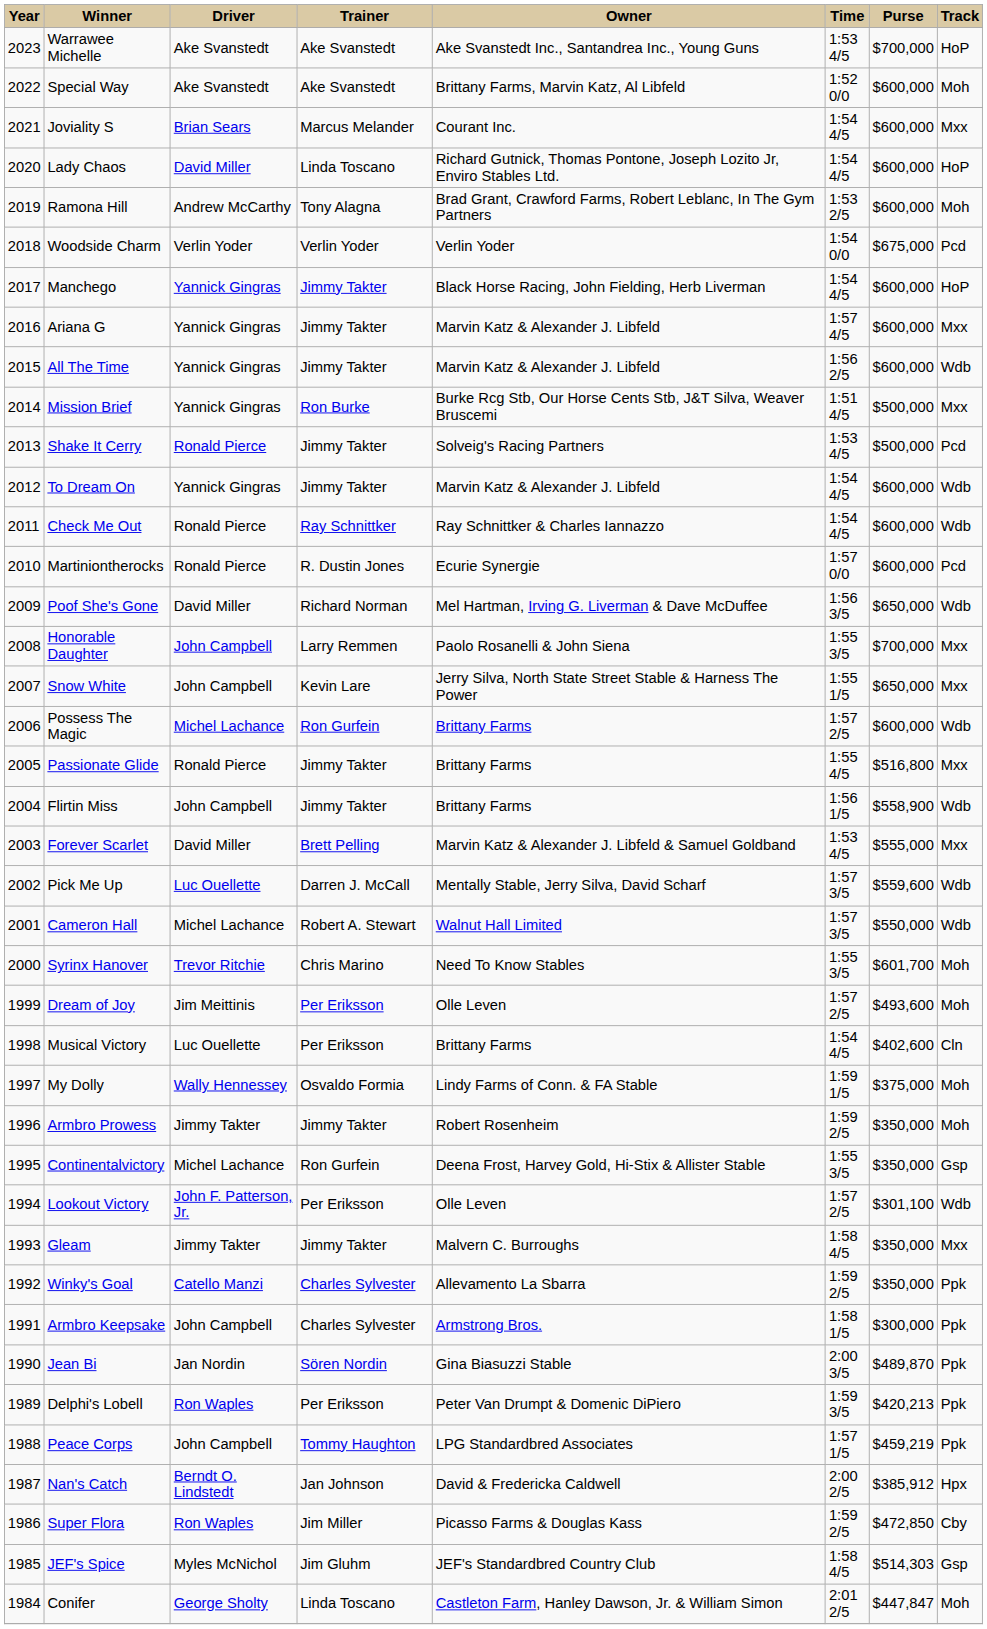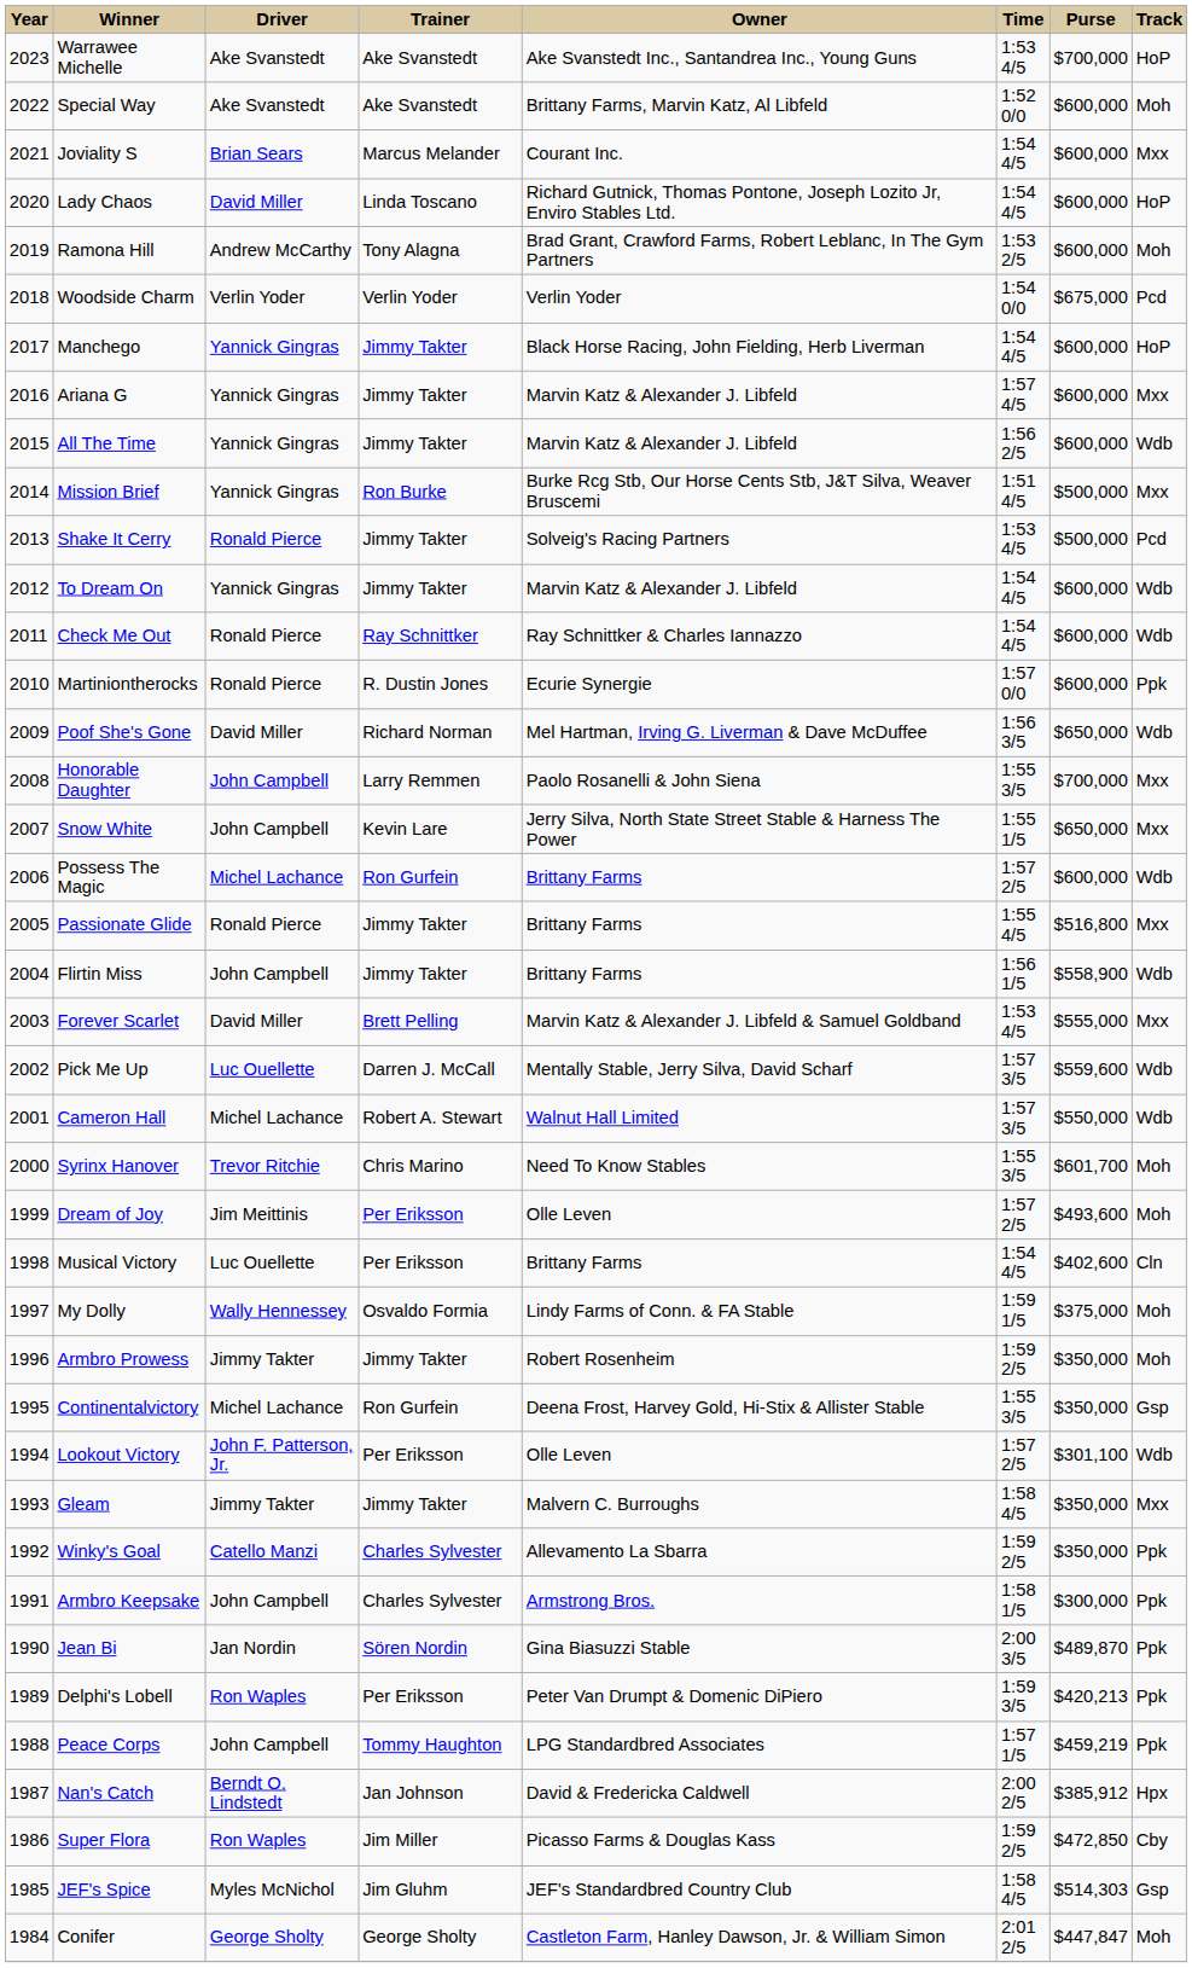 <table class="wikitable sortable">
 <tr>
 <th style="background-color:#DACAA5; width:25px">Year<br></th>
 <th style="background-color:#DACAA5; width:130px">Winner<br></th>
 <th style="background-color:#DACAA5; width:130px">Driver<br></th>
 <th style="background-color:#DACAA5; width:140px">Trainer<br></th>
 <th style="background-color:#DACAA5; width:420px">Owner<br></th>
 <th style="background-color:#DACAA5; width:40px">Time <br></th>
 <th style="background-color:#DACAA5; width:40px">Purse<br></th>
 <th style="background-color:#DACAA5; width:25px">Track<br></th>
 </tr>
 <tr>
 <td>2023</td>
 <td>Warrawee Michelle</td>
 <td>Ake Svanstedt</td>
 <td>Ake Svanstedt</td>
 <td>Ake Svanstedt Inc., Santandrea Inc., Young Guns</td>
 <td>1:53 4/5</td>
 <td>$700,000</td>
 <td>HoP</td>
 </tr>
 <tr>
 <td>2022</td>
 <td>Special Way</td>
 <td>Ake Svanstedt</td>
 <td>Ake Svanstedt</td>
 <td>Brittany Farms, Marvin Katz, Al Libfeld</td>
 <td>1:52 0/0</td>
 <td>$600,000</td>
 <td>Moh</td>
 </tr>
 <tr>
 <td>2021</td>
 <td>Joviality S</td>
 <td><a href='#'>Brian Sears</a></td>
 <td>Marcus Melander</td>
 <td>Courant Inc.</td>
 <td>1:54 4/5</td>
 <td>$600,000</td>
 <td>Mxx</td>
 </tr>
 <tr>
 <td>2020</td>
 <td>Lady Chaos</td>
 <td><a href='#'>David Miller</a></td>
 <td>Linda Toscano</td>
 <td>Richard Gutnick, Thomas Pontone, Joseph Lozito Jr, Enviro Stables Ltd.</td>
 <td>1:54 4/5</td>
 <td>$600,000</td>
 <td>HoP</td>
 </tr>
 <tr>
 <td>2019</td>
 <td>Ramona Hill</td>
 <td>Andrew McCarthy</td>
 <td>Tony Alagna</td>
 <td>Brad Grant, Crawford Farms, Robert Leblanc, In The Gym Partners</td>
 <td>1:53 2/5</td>
 <td>$600,000</td>
 <td>Moh</td>
 </tr>
 <tr>
 <td>2018</td>
 <td>Woodside Charm</td>
 <td>Verlin Yoder</td>
 <td>Verlin Yoder</td>
 <td>Verlin Yoder</td>
 <td>1:54 0/0</td>
 <td>$675,000</td>
 <td>Pcd</td>
 </tr>
 <tr>
 <td>2017</td>
 <td>Manchego</td>
 <td><a href='#'>Yannick Gingras</a></td>
 <td><a href='#'>Jimmy Takter</a></td>
 <td>Black Horse Racing, John Fielding, Herb Liverman</td>
 <td>1:54 4/5</td>
 <td>$600,000</td>
 <td>HoP</td>
 </tr>
 <tr>
 <td>2016</td>
 <td>Ariana G</td>
 <td>Yannick Gingras</td>
 <td>Jimmy Takter</td>
 <td>Marvin Katz & Alexander J. Libfeld</td>
 <td>1:57 4/5</td>
 <td>$600,000</td>
 <td>Mxx</td>
 </tr>
 <tr>
 <td>2015</td>
 <td><a href='#'>All The Time</a></td>
 <td>Yannick Gingras</td>
 <td>Jimmy Takter</td>
 <td>Marvin Katz & Alexander J. Libfeld</td>
 <td>1:56 2/5</td>
 <td>$600,000</td>
 <td>Wdb</td>
 </tr>
 <tr>
 <td>2014</td>
 <td><a href='#'>Mission Brief</a></td>
 <td>Yannick Gingras</td>
 <td><a href='#'>Ron Burke</a></td>
 <td>Burke Rcg Stb, Our Horse Cents Stb, J&T Silva, Weaver Bruscemi</td>
 <td>1:51 4/5</td>
 <td>$500,000</td>
 <td>Mxx</td>
 </tr>
 <tr>
 <td>2013</td>
 <td><a href='#'>Shake It Cerry</a></td>
 <td><a href='#'>Ronald Pierce</a></td>
 <td>Jimmy Takter</td>
 <td>Solveig's Racing Partners</td>
 <td>1:53 4/5</td>
 <td>$500,000</td>
 <td>Pcd</td>
 </tr>
 <tr>
 <td>2012</td>
 <td><a href='#'>To Dream On</a></td>
 <td>Yannick Gingras</td>
 <td>Jimmy Takter</td>
 <td>Marvin Katz & Alexander J. Libfeld</td>
 <td>1:54 4/5</td>
 <td>$600,000</td>
 <td>Wdb</td>
 </tr>
 <tr>
 <td>2011</td>
 <td><a href='#'>Check Me Out</a></td>
 <td>Ronald Pierce</td>
 <td><a href='#'>Ray Schnittker</a></td>
 <td>Ray Schnittker & Charles Iannazzo</td>
 <td>1:54 4/5</td>
 <td>$600,000</td>
 <td>Wdb</td>
 </tr>
 <tr>
 <td>2010</td>
 <td>Martiniontherocks</td>
 <td>Ronald Pierce</td>
 <td>R. Dustin Jones</td>
 <td>Ecurie Synergie</td>
 <td>1:57 0/0</td>
 <td>$600,000</td>
-<td>Pcd</td>
+<td>Ppk</td>
 </tr>
 <tr>
 <td>2009</td>
 <td><a href='#'>Poof She's Gone</a></td>
 <td>David Miller</td>
 <td>Richard Norman</td>
 <td>Mel Hartman, <a href='#'>Irving G. Liverman</a> & Dave McDuffee</td>
 <td>1:56 3/5</td>
 <td>$650,000</td>
 <td>Wdb</td>
 </tr>
 <tr>
 <td>2008</td>
 <td><a href='#'>Honorable Daughter</a></td>
 <td><a href='#'>John Campbell</a></td>
 <td>Larry Remmen</td>
 <td>Paolo Rosanelli & John Siena</td>
 <td>1:55 3/5</td>
 <td>$700,000</td>
 <td>Mxx</td>
 </tr>
 <tr>
 <td>2007</td>
 <td><a href='#'>Snow White</a></td>
 <td>John Campbell</td>
 <td>Kevin Lare</td>
 <td>Jerry Silva, North State Street Stable & Harness The Power</td>
 <td>1:55 1/5</td>
 <td>$650,000</td>
 <td>Mxx</td>
 </tr>
 <tr>
 <td>2006</td>
 <td>Possess The Magic</td>
 <td><a href='#'>Michel Lachance</a></td>
 <td><a href='#'>Ron Gurfein</a></td>
 <td><a href='#'>Brittany Farms</a></td>
 <td>1:57 2/5</td>
 <td>$600,000</td>
 <td>Wdb</td>
 </tr>
 <tr>
 <td>2005</td>
 <td><a href='#'>Passionate Glide</a></td>
 <td>Ronald Pierce</td>
 <td>Jimmy Takter</td>
 <td>Brittany Farms</td>
 <td>1:55 4/5</td>
 <td>$516,800</td>
 <td>Mxx</td>
 </tr>
 <tr>
 <td>2004</td>
 <td>Flirtin Miss</td>
 <td>John Campbell</td>
 <td>Jimmy Takter</td>
 <td>Brittany Farms</td>
 <td>1:56 1/5</td>
 <td>$558,900</td>
 <td>Wdb</td>
 </tr>
 <tr>
 <td>2003</td>
 <td><a href='#'>Forever Scarlet</a></td>
 <td>David Miller</td>
 <td><a href='#'>Brett Pelling</a></td>
 <td>Marvin Katz & Alexander J. Libfeld & Samuel Goldband</td>
 <td>1:53 4/5</td>
 <td>$555,000</td>
 <td>Mxx</td>
 </tr>
 <tr>
 <td>2002</td>
 <td>Pick Me Up</td>
 <td><a href='#'>Luc Ouellette</a></td>
 <td>Darren J. McCall</td>
 <td>Mentally Stable, Jerry Silva, David Scharf</td>
 <td>1:57 3/5</td>
 <td>$559,600</td>
 <td>Wdb</td>
 </tr>
 <tr>
 <td>2001</td>
 <td><a href='#'>Cameron Hall</a></td>
 <td>Michel Lachance</td>
 <td>Robert A. Stewart</td>
 <td><a href='#'>Walnut Hall Limited</a></td>
 <td>1:57 3/5</td>
 <td>$550,000</td>
 <td>Wdb</td>
 </tr>
 <tr>
 <td>2000</td>
 <td><a href='#'>Syrinx Hanover</a></td>
 <td><a href='#'>Trevor Ritchie</a></td>
 <td>Chris Marino</td>
 <td>Need To Know Stables</td>
 <td>1:55 3/5</td>
 <td>$601,700</td>
 <td>Moh</td>
 </tr>
 <tr>
 <td>1999</td>
 <td><a href='#'>Dream of Joy</a></td>
 <td>Jim Meittinis</td>
 <td><a href='#'>Per Eriksson</a></td>
 <td>Olle Leven</td>
 <td>1:57 2/5</td>
 <td>$493,600</td>
 <td>Moh</td>
 </tr>
 <tr>
 <td>1998</td>
 <td>Musical Victory</td>
 <td>Luc Ouellette</td>
 <td>Per Eriksson</td>
 <td>Brittany Farms</td>
 <td>1:54 4/5</td>
 <td>$402,600</td>
 <td>Cln</td>
 </tr>
 <tr>
 <td>1997</td>
 <td>My Dolly</td>
 <td><a href='#'>Wally Hennessey</a></td>
 <td>Osvaldo Formia</td>
 <td>Lindy Farms of Conn. & FA Stable</td>
 <td>1:59 1/5</td>
 <td>$375,000</td>
 <td>Moh</td>
 </tr>
 <tr>
 <td>1996</td>
 <td><a href='#'>Armbro Prowess</a></td>
 <td>Jimmy Takter</td>
 <td>Jimmy Takter</td>
 <td>Robert Rosenheim</td>
 <td>1:59 2/5</td>
 <td>$350,000</td>
 <td>Moh</td>
 </tr>
 <tr>
 <td>1995</td>
 <td><a href='#'>Continentalvictory</a></td>
 <td>Michel Lachance</td>
 <td>Ron Gurfein</td>
 <td>Deena Frost, Harvey Gold, Hi-Stix & Allister Stable</td>
 <td>1:55 3/5</td>
 <td>$350,000</td>
 <td>Gsp</td>
 </tr>
 <tr>
 <td>1994</td>
 <td><a href='#'>Lookout Victory</a></td>
 <td><a href='#'>John F. Patterson, Jr.</a></td>
 <td>Per Eriksson</td>
 <td>Olle Leven</td>
 <td>1:57 2/5</td>
 <td>$301,100</td>
 <td>Wdb</td>
 </tr>
 <tr>
 <td>1993</td>
 <td><a href='#'>Gleam</a></td>
 <td>Jimmy Takter</td>
 <td>Jimmy Takter</td>
 <td>Malvern C. Burroughs</td>
 <td>1:58 4/5</td>
 <td>$350,000</td>
 <td>Mxx</td>
 </tr>
 <tr>
 <td>1992</td>
 <td><a href='#'>Winky's Goal</a></td>
 <td><a href='#'>Catello Manzi</a></td>
 <td><a href='#'>Charles Sylvester</a></td>
 <td>Allevamento La Sbarra</td>
 <td>1:59 2/5</td>
 <td>$350,000</td>
 <td>Ppk</td>
 </tr>
 <tr>
 <td>1991</td>
 <td><a href='#'>Armbro Keepsake</a></td>
 <td>John Campbell</td>
 <td>Charles Sylvester</td>
 <td><a href='#'>Armstrong Bros.</a></td>
 <td>1:58 1/5</td>
 <td>$300,000</td>
 <td>Ppk</td>
 </tr>
 <tr>
 <td>1990</td>
 <td><a href='#'>Jean Bi</a></td>
 <td>Jan Nordin</td>
 <td><a href='#'>Sören Nordin</a></td>
 <td>Gina Biasuzzi Stable</td>
 <td>2:00 3/5</td>
 <td>$489,870</td>
 <td>Ppk</td>
 </tr>
 <tr>
 <td>1989</td>
 <td>Delphi's Lobell</td>
 <td><a href='#'>Ron Waples</a></td>
 <td>Per Eriksson</td>
 <td>Peter Van Drumpt & Domenic DiPiero</td>
 <td>1:59 3/5</td>
 <td>$420,213</td>
 <td>Ppk</td>
 </tr>
 <tr>
 <td>1988</td>
 <td><a href='#'>Peace Corps</a></td>
 <td>John Campbell</td>
 <td><a href='#'>Tommy Haughton</a></td>
 <td>LPG Standardbred Associates</td>
 <td>1:57 1/5</td>
 <td>$459,219</td>
 <td>Ppk</td>
 </tr>
 <tr>
 <td>1987</td>
 <td><a href='#'>Nan's Catch</a></td>
 <td><a href='#'>Berndt O. Lindstedt</a></td>
 <td>Jan Johnson</td>
 <td>David & Fredericka Caldwell</td>
 <td>2:00 2/5</td>
 <td>$385,912</td>
 <td>Hpx</td>
 </tr>
 <tr>
 <td>1986</td>
 <td><a href='#'>Super Flora</a></td>
 <td><a href='#'>Ron Waples</a></td>
 <td>Jim Miller</td>
 <td>Picasso Farms & Douglas Kass</td>
 <td>1:59 2/5</td>
 <td>$472,850</td>
 <td>Cby</td>
 </tr>
 <tr>
 <td>1985</td>
 <td><a href='#'>JEF's Spice</a></td>
 <td>Myles McNichol</td>
 <td>Jim Gluhm</td>
 <td>JEF's Standardbred Country Club</td>
 <td>1:58 4/5</td>
 <td>$514,303</td>
 <td>Gsp</td>
 </tr>
 <tr>
 <td>1984</td>
 <td>Conifer</td>
 <td><a href='#'>George Sholty</a></td>
-<td>Linda Toscano</td>
+<td>George Sholty</td>
 <td><a href='#'>Castleton Farm</a>, Hanley Dawson, Jr. & William Simon</td>
 <td>2:01 2/5</td>
 <td>$447,847</td>
 <td>Moh</td>
 </tr>
 <tr>
 </tr>
 </table>
